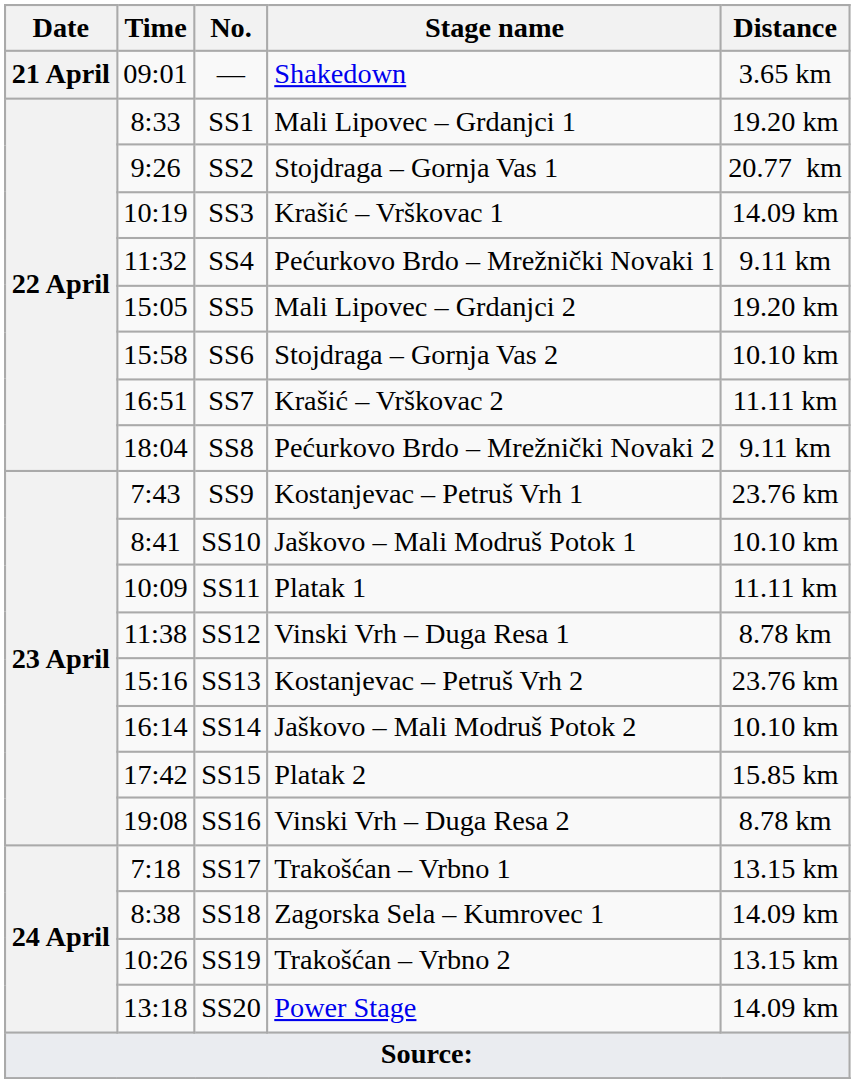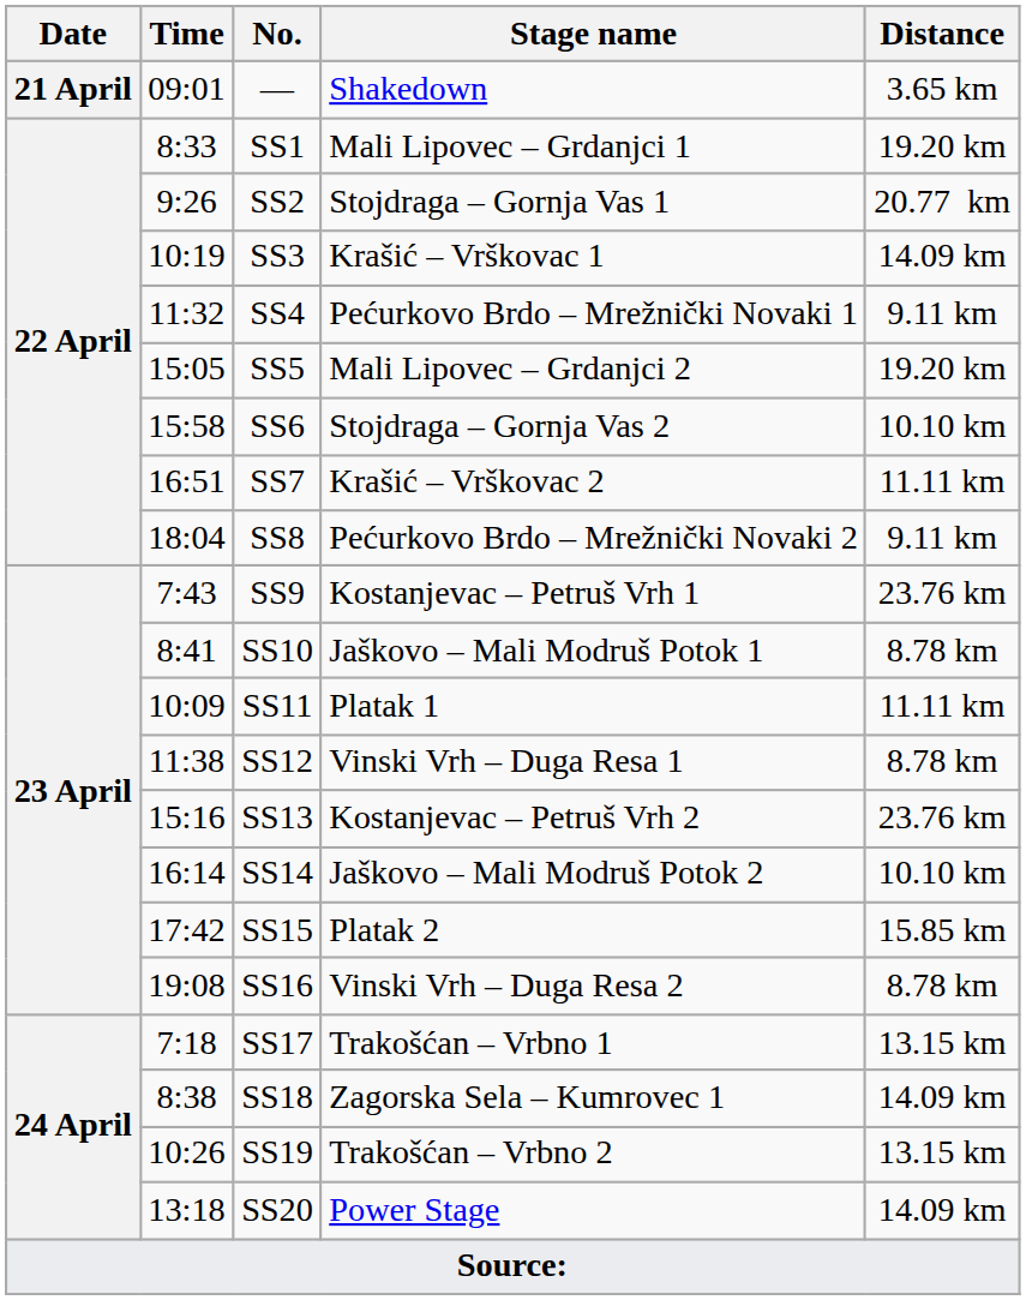 <table class="wikitable" style="font-size: 85%;">
 <tr>
 <th>Date</th>
 <th>Time</th>
 <th>No.</th>
 <th>Stage name</th>
 <th>Distance</th>
 </tr>
 <tr>
 <th>21 April</th>
 <td align="center">09:01</td>
 <td align="center">—</td>
 <td><a href='#'>Shakedown</a></td>
 <td align="center">3.65 km</td>
 </tr>
 <tr>
 <th rowspan="8">22 April</th>
 <td align="center">8:33</td>
 <td align="center">SS1</td>
 <td>Mali Lipovec – Grdanjci 1</td>
 <td align="center">19.20 km</td>
 </tr>
 <tr>
 <td align="center">9:26</td>
 <td align="center">SS2</td>
 <td>Stojdraga – Gornja Vas 1</td>
 <td align="center">20.77  km</td>
 </tr>
 <tr>
 <td align="center">10:19</td>
 <td align="center">SS3</td>
 <td>Krašić – Vrškovac 1</td>
 <td align="center">14.09 km</td>
 </tr>
 <tr>
 <td align="center">11:32</td>
 <td align="center">SS4</td>
 <td>Pećurkovo Brdo – Mrežnički Novaki 1</td>
 <td align="center">9.11 km</td>
 </tr>
 <tr>
 <td align="center">15:05</td>
 <td align="center">SS5</td>
 <td>Mali Lipovec – Grdanjci 2</td>
 <td align="center">19.20 km</td>
 </tr>
 <tr>
 <td align="center">15:58</td>
 <td align="center">SS6</td>
 <td>Stojdraga – Gornja Vas 2</td>
 <td align="center">10.10 km</td>
 </tr>
 <tr>
 <td align="center">16:51</td>
 <td align="center">SS7</td>
 <td>Krašić – Vrškovac 2</td>
 <td align="center">11.11 km</td>
 </tr>
 <tr>
 <td align="center">18:04</td>
 <td align="center">SS8</td>
 <td>Pećurkovo Brdo – Mrežnički Novaki 2</td>
 <td align="center">9.11 km</td>
 </tr>
 <tr>
 <th rowspan="8">23 April</th>
 <td align="center">7:43</td>
 <td align="center">SS9</td>
 <td>Kostanjevac – Petruš Vrh 1</td>
 <td align="center">23.76 km</td>
 </tr>
 <tr>
 <td align="center">8:41</td>
 <td align="center">SS10</td>
 <td>Jaškovo – Mali Modruš Potok 1</td>
-<td align="center">10.10 km</td>
+<td align="center">8.78 km</td>
 </tr>
 <tr>
 <td align="center">10:09</td>
 <td align="center">SS11</td>
 <td>Platak 1</td>
 <td align="center">11.11 km</td>
 </tr>
 <tr>
 <td align="center">11:38</td>
 <td align="center">SS12</td>
 <td>Vinski Vrh – Duga Resa 1</td>
 <td align="center">8.78 km</td>
 </tr>
 <tr>
 <td align="center">15:16</td>
 <td align="center">SS13</td>
 <td>Kostanjevac – Petruš Vrh 2</td>
 <td align="center">23.76 km</td>
 </tr>
 <tr>
 <td align="center">16:14</td>
 <td align="center">SS14</td>
 <td>Jaškovo – Mali Modruš Potok 2</td>
 <td align="center">10.10 km</td>
 </tr>
 <tr>
 <td align="center">17:42</td>
 <td align="center">SS15</td>
 <td>Platak 2</td>
 <td align="center">15.85 km</td>
 </tr>
 <tr>
 <td align="center">19:08</td>
 <td align="center">SS16</td>
 <td>Vinski Vrh – Duga Resa 2</td>
 <td align="center">8.78 km</td>
 </tr>
 <tr>
 <th rowspan="4">24 April</th>
 <td align="center">7:18</td>
 <td align="center">SS17</td>
 <td>Trakošćan – Vrbno 1</td>
 <td align="center">13.15 km</td>
 </tr>
 <tr>
 <td align="center">8:38</td>
 <td align="center">SS18</td>
 <td>Zagorska Sela – Kumrovec 1</td>
 <td align="center">14.09 km</td>
 </tr>
 <tr>
 <td align="center">10:26</td>
 <td align="center">SS19</td>
 <td>Trakošćan – Vrbno 2</td>
 <td align="center">13.15 km</td>
 </tr>
 <tr>
 <td align="center">13:18</td>
 <td align="center">SS20</td>
 <td><a href='#'>Power Stage</a></td>
 <td align="center">14.09 km</td>
 </tr>
 <tr>
 <td colspan="5" style="background-color:#EAECF0;text-align:center"><strong>Source:</strong></td>
 </tr>
 <tr>
 </tr>
 </table>
